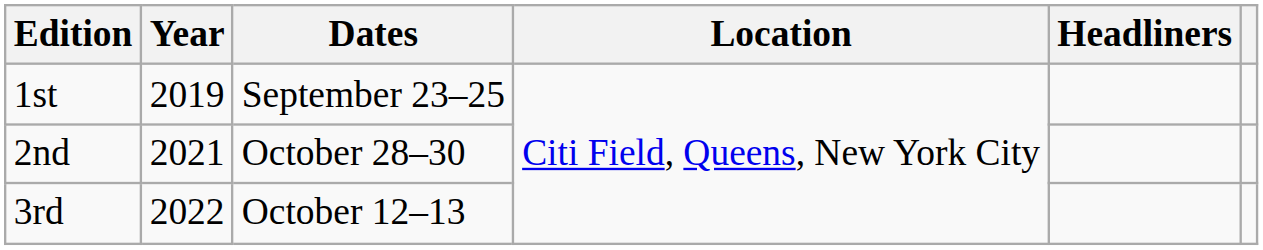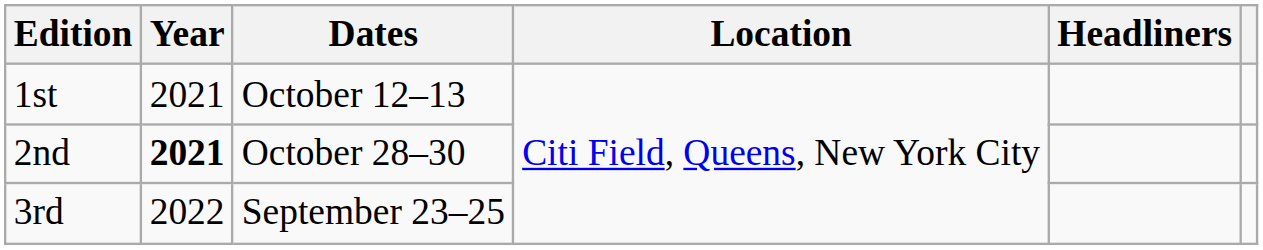 <table class="wikitable sortable">
 <tr>
 <th>Edition</th>
 <th>Year</th>
 <th>Dates</th>
 <th>Location</th>
 <th class="unsortable">Headliners</th>
 <th class="unsortable"></th>
 </tr>
 <tr>
 <td>1st</td>
-<td>2019</td>
-<td>September 23–25</td>
+<td>2021</td>
+<td>October 12–13</td>
 <td rowspan="3"><a href='#'>Citi Field</a>, <a href='#'>Queens</a>, New York City</td>
 <td></td>
 <td align="center"></td>
 </tr>
 <tr>
 <td>2nd</td>
-<td>2021</td>
+<td><strong>2021</strong></td>
 <td>October 28–30</td>
 <td></td>
 <td align="center"></td>
 </tr>
 <tr>
 <td>3rd</td>
 <td>2022</td>
-<td>October 12–13</td>
+<td>September 23–25</td>
 <td></td>
 <td align="center"></td>
 </tr>
 </table>
